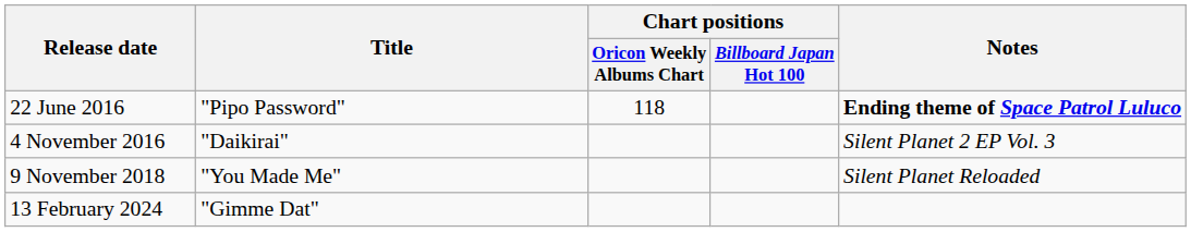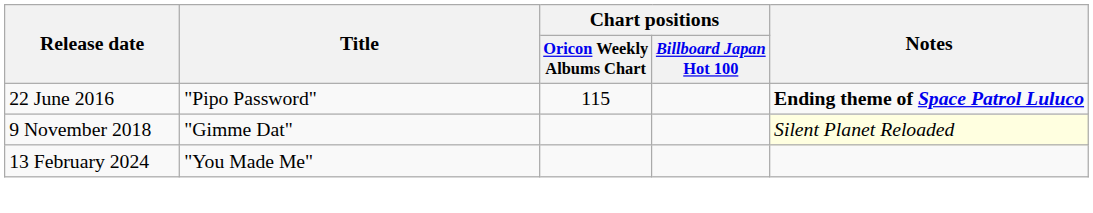 <table class="wikitable" style="text-align:center;">
 <tr>
 <th rowspan="2" style="width:135px">Release date</th>
 <th rowspan="2" style="width:285px">Title</th>
 <th colspan="2">Chart positions</th>
 <th rowspan="2">Notes</th>
 </tr>
 <tr style="font-size:smaller;">
 <th><a href='#'>Oricon</a> Weekly<br>Albums Chart<br></th>
 <th><em><a href='#'>Billboard Japan</a></em><br><a href='#'>Hot 100</a></th>
 </tr>
 <tr>
 <td align="left">22 June 2016</td>
 <td align="left">"Pipo Password" </td>
-<td>118</td>
+<td>115</td>
 <td></td>
 <td align="left"><strong>Ending theme of <em><a href='#'>Space Patrol Luluco</a></em></strong></td>
 </tr>
 <tr>
-<td align="left">4 November 2016</td>
-<td align="left">"Daikirai" </td>
+<td align="left">9 November 2018</td>
+<td align="left">"Gimme Dat"</td>
 <td></td>
 <td></td>
-<td align="left"><em>Silent Planet 2 EP Vol. 3</em></td>
-</tr>
-<tr>
-<td align="left">9 November 2018</td>
-<td align="left">"You Made Me" </td>
-<td></td>
-<td></td>
-<td align="left"><em>Silent Planet Reloaded</em></td>
+<td align="left" style="background: lightyellow;"><em>Silent Planet Reloaded</em></td>
 </tr>
 <tr>
 <td align="left">13 February 2024</td>
-<td align="left">"Gimme Dat"</td>
+<td align="left">"You Made Me" </td>
 <td></td>
 <td></td>
 <td></td>
 </tr>
 </table>
